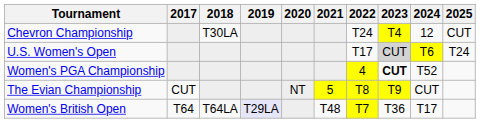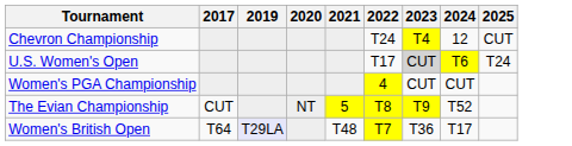 <table class="wikitable" style="font-size:95%;text-align:center;">
 <tr>
 <th>Tournament</th>
 <th>2017</th>
-<th>2018</th>
 <th>2019</th>
 <th>2020</th>
 <th>2021</th>
 <th>2022</th>
 <th>2023</th>
 <th>2024</th>
 <th>2025</th>
 </tr>
 <tr>
 <td align=left><a href='#'>Chevron Championship</a></td>
 <td style="background:#eeeeee;"></td>
-<td>T30<span>LA</span></td>
 <td style="background:#eeeeee;"></td>
 <td style="background:#eeeeee;"></td>
 <td style="background:#eeeeee;"></td>
 <td>T24</td>
 <td style="background:yellow;">T4</td>
 <td>12</td>
 <td>CUT</td>
 </tr>
 <tr>
 <td align=left><a href='#'>U.S. Women's Open</a></td>
-<td style="background:#eeeeee;"></td>
 <td style="background:#eeeeee;"></td>
 <td style="background:#eeeeee;"></td>
 <td style="background:#eeeeee;"></td>
 <td style="background:#eeeeee;"></td>
 <td>T17</td>
 <td style="background: lightgrey;">CUT</td>
 <td style="background:yellow;">T6</td>
 <td>T24</td>
 </tr>
 <tr>
 <td align=left><a href='#'>Women's PGA Championship</a></td>
 <td style="background:#eeeeee;"></td>
 <td style="background:#eeeeee;"></td>
 <td style="background:#eeeeee;"></td>
 <td style="background:#eeeeee;"></td>
-<td style="background:#eeeeee;"></td>
 <td style="background:yellow;">4</td>
-<td><strong>CUT</strong></td>
-<td>T52</td>
+<td>CUT</td>
+<td>CUT</td>
 <td></td>
 </tr>
 <tr>
 <td align=left><a href='#'>The Evian Championship</a></td>
 <td>CUT</td>
 <td style="background:#eeeeee;"></td>
-<td style="background:#eeeeee;"></td>
 <td style="background:#eeeeee;">NT</td>
 <td style="background:yellow;">5</td>
 <td style="background:yellow;">T8</td>
 <td style="background:yellow;">T9</td>
-<td>CUT</td>
+<td>T52</td>
 <td></td>
 </tr>
 <tr>
 <td align=left><a href='#'>Women's British Open</a></td>
 <td>T64</td>
-<td>T64<span>LA</span></td>
 <td style="background: lavender;">T29<span>LA</span></td>
 <td style="background:#eeeeee;"></td>
 <td>T48</td>
 <td style="background:yellow;">T7</td>
 <td>T36</td>
 <td>T17</td>
 <td></td>
 </tr>
 </table>
